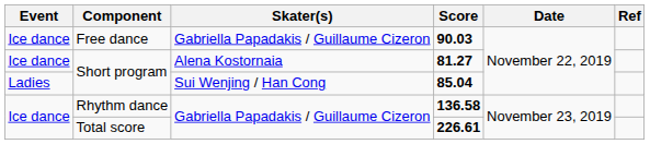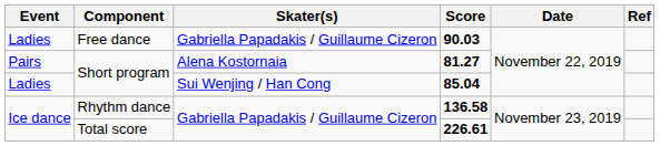 <table class="wikitable sortable">
 <tr>
 <th>Event</th>
 <th class="unsortable">Component</th>
 <th>Skater(s)</th>
 <th>Score</th>
 <th>Date</th>
 <th class="unsortable">Ref</th>
 </tr>
 <tr>
-<td><a href='#'>Ice dance</a></td>
+<td><a href='#'>Ladies</a></td>
 <td>Free dance</td>
 <td> <a href='#'>Gabriella Papadakis</a> / <a href='#'>Guillaume Cizeron</a></td>
 <td><strong>90.03</strong></td>
 <td rowspan=3>November 22, 2019</td>
 <td></td>
 </tr>
 <tr>
-<td><a href='#'>Ice dance</a></td>
+<td><a href='#'>Pairs</a></td>
 <td rowspan=2>Short program</td>
 <td> <a href='#'>Alena Kostornaia</a></td>
 <td><strong>81.27</strong></td>
 <td></td>
 </tr>
 <tr>
 <td><a href='#'>Ladies</a></td>
 <td> <a href='#'>Sui Wenjing</a> / <a href='#'>Han Cong</a></td>
 <td><strong>85.04</strong></td>
 <td></td>
 </tr>
 <tr>
 <td rowspan=2><a href='#'>Ice dance</a></td>
 <td>Rhythm dance</td>
 <td rowspan=2> <a href='#'>Gabriella Papadakis</a> / <a href='#'>Guillaume Cizeron</a></td>
 <td><strong>136.58</strong></td>
 <td rowspan=2>November 23, 2019</td>
 <td></td>
 </tr>
 <tr>
 <td>Total score</td>
 <td><strong>226.61</strong></td>
 <td></td>
 </tr>
 </table>
